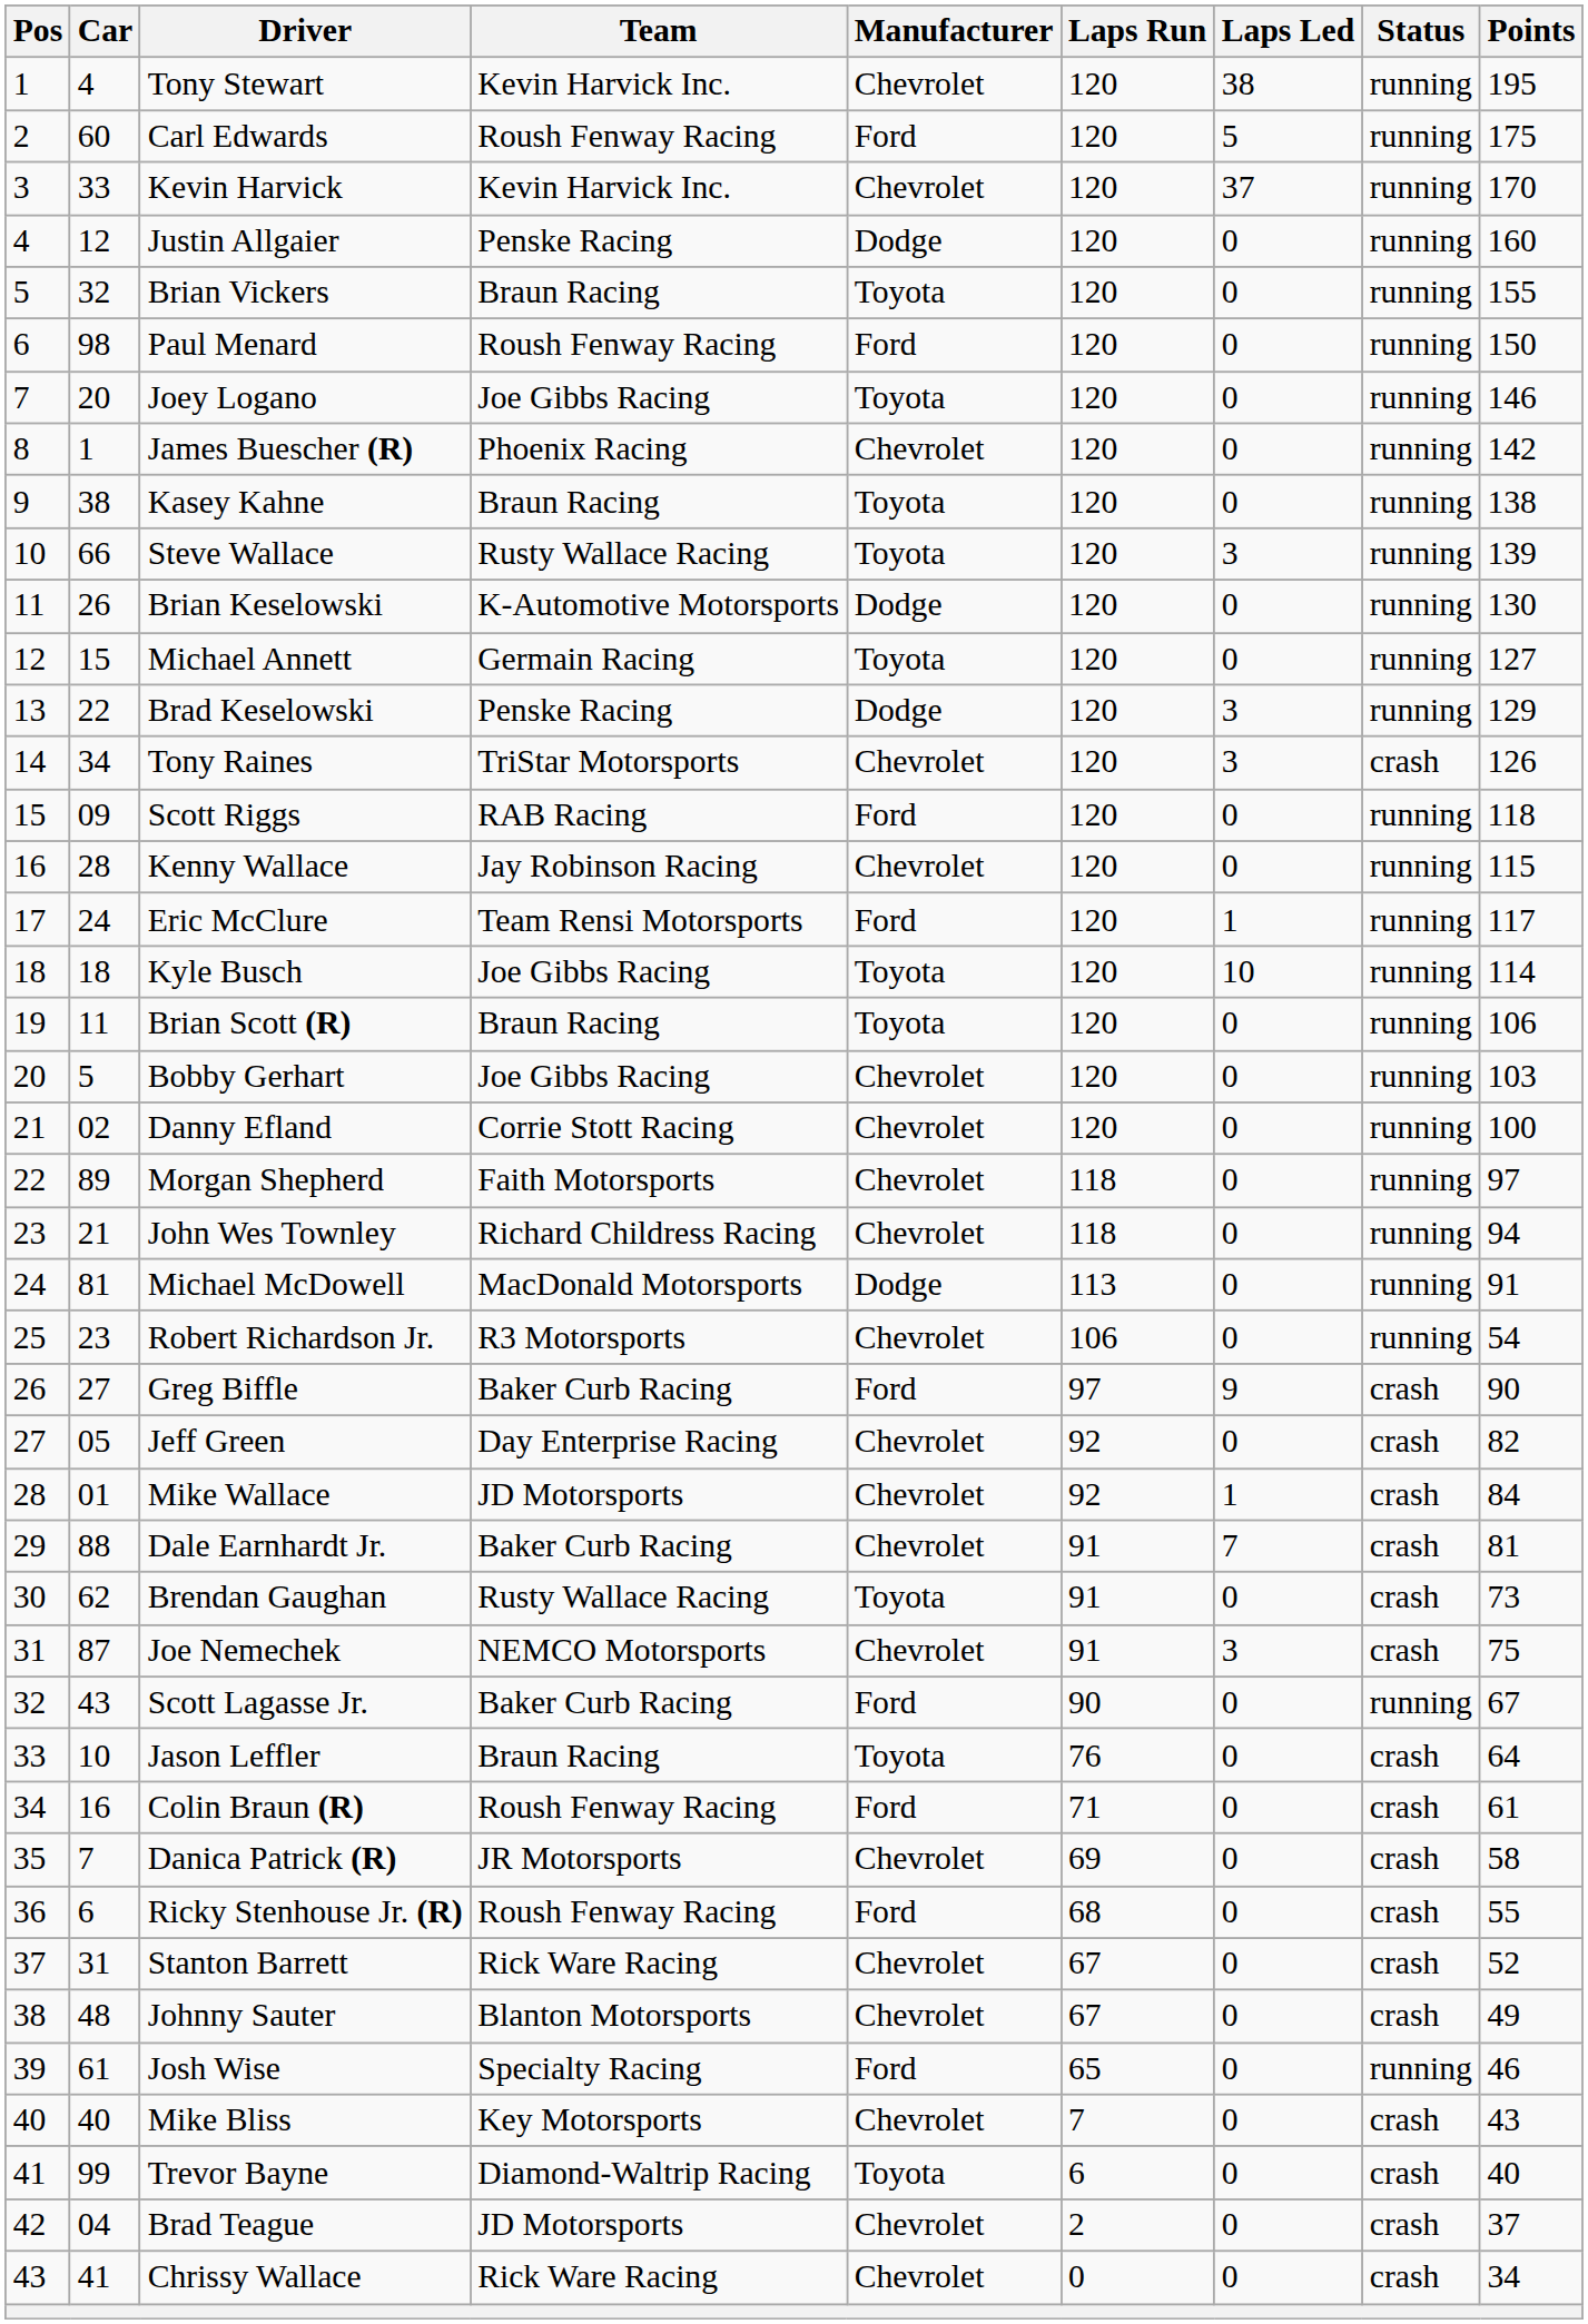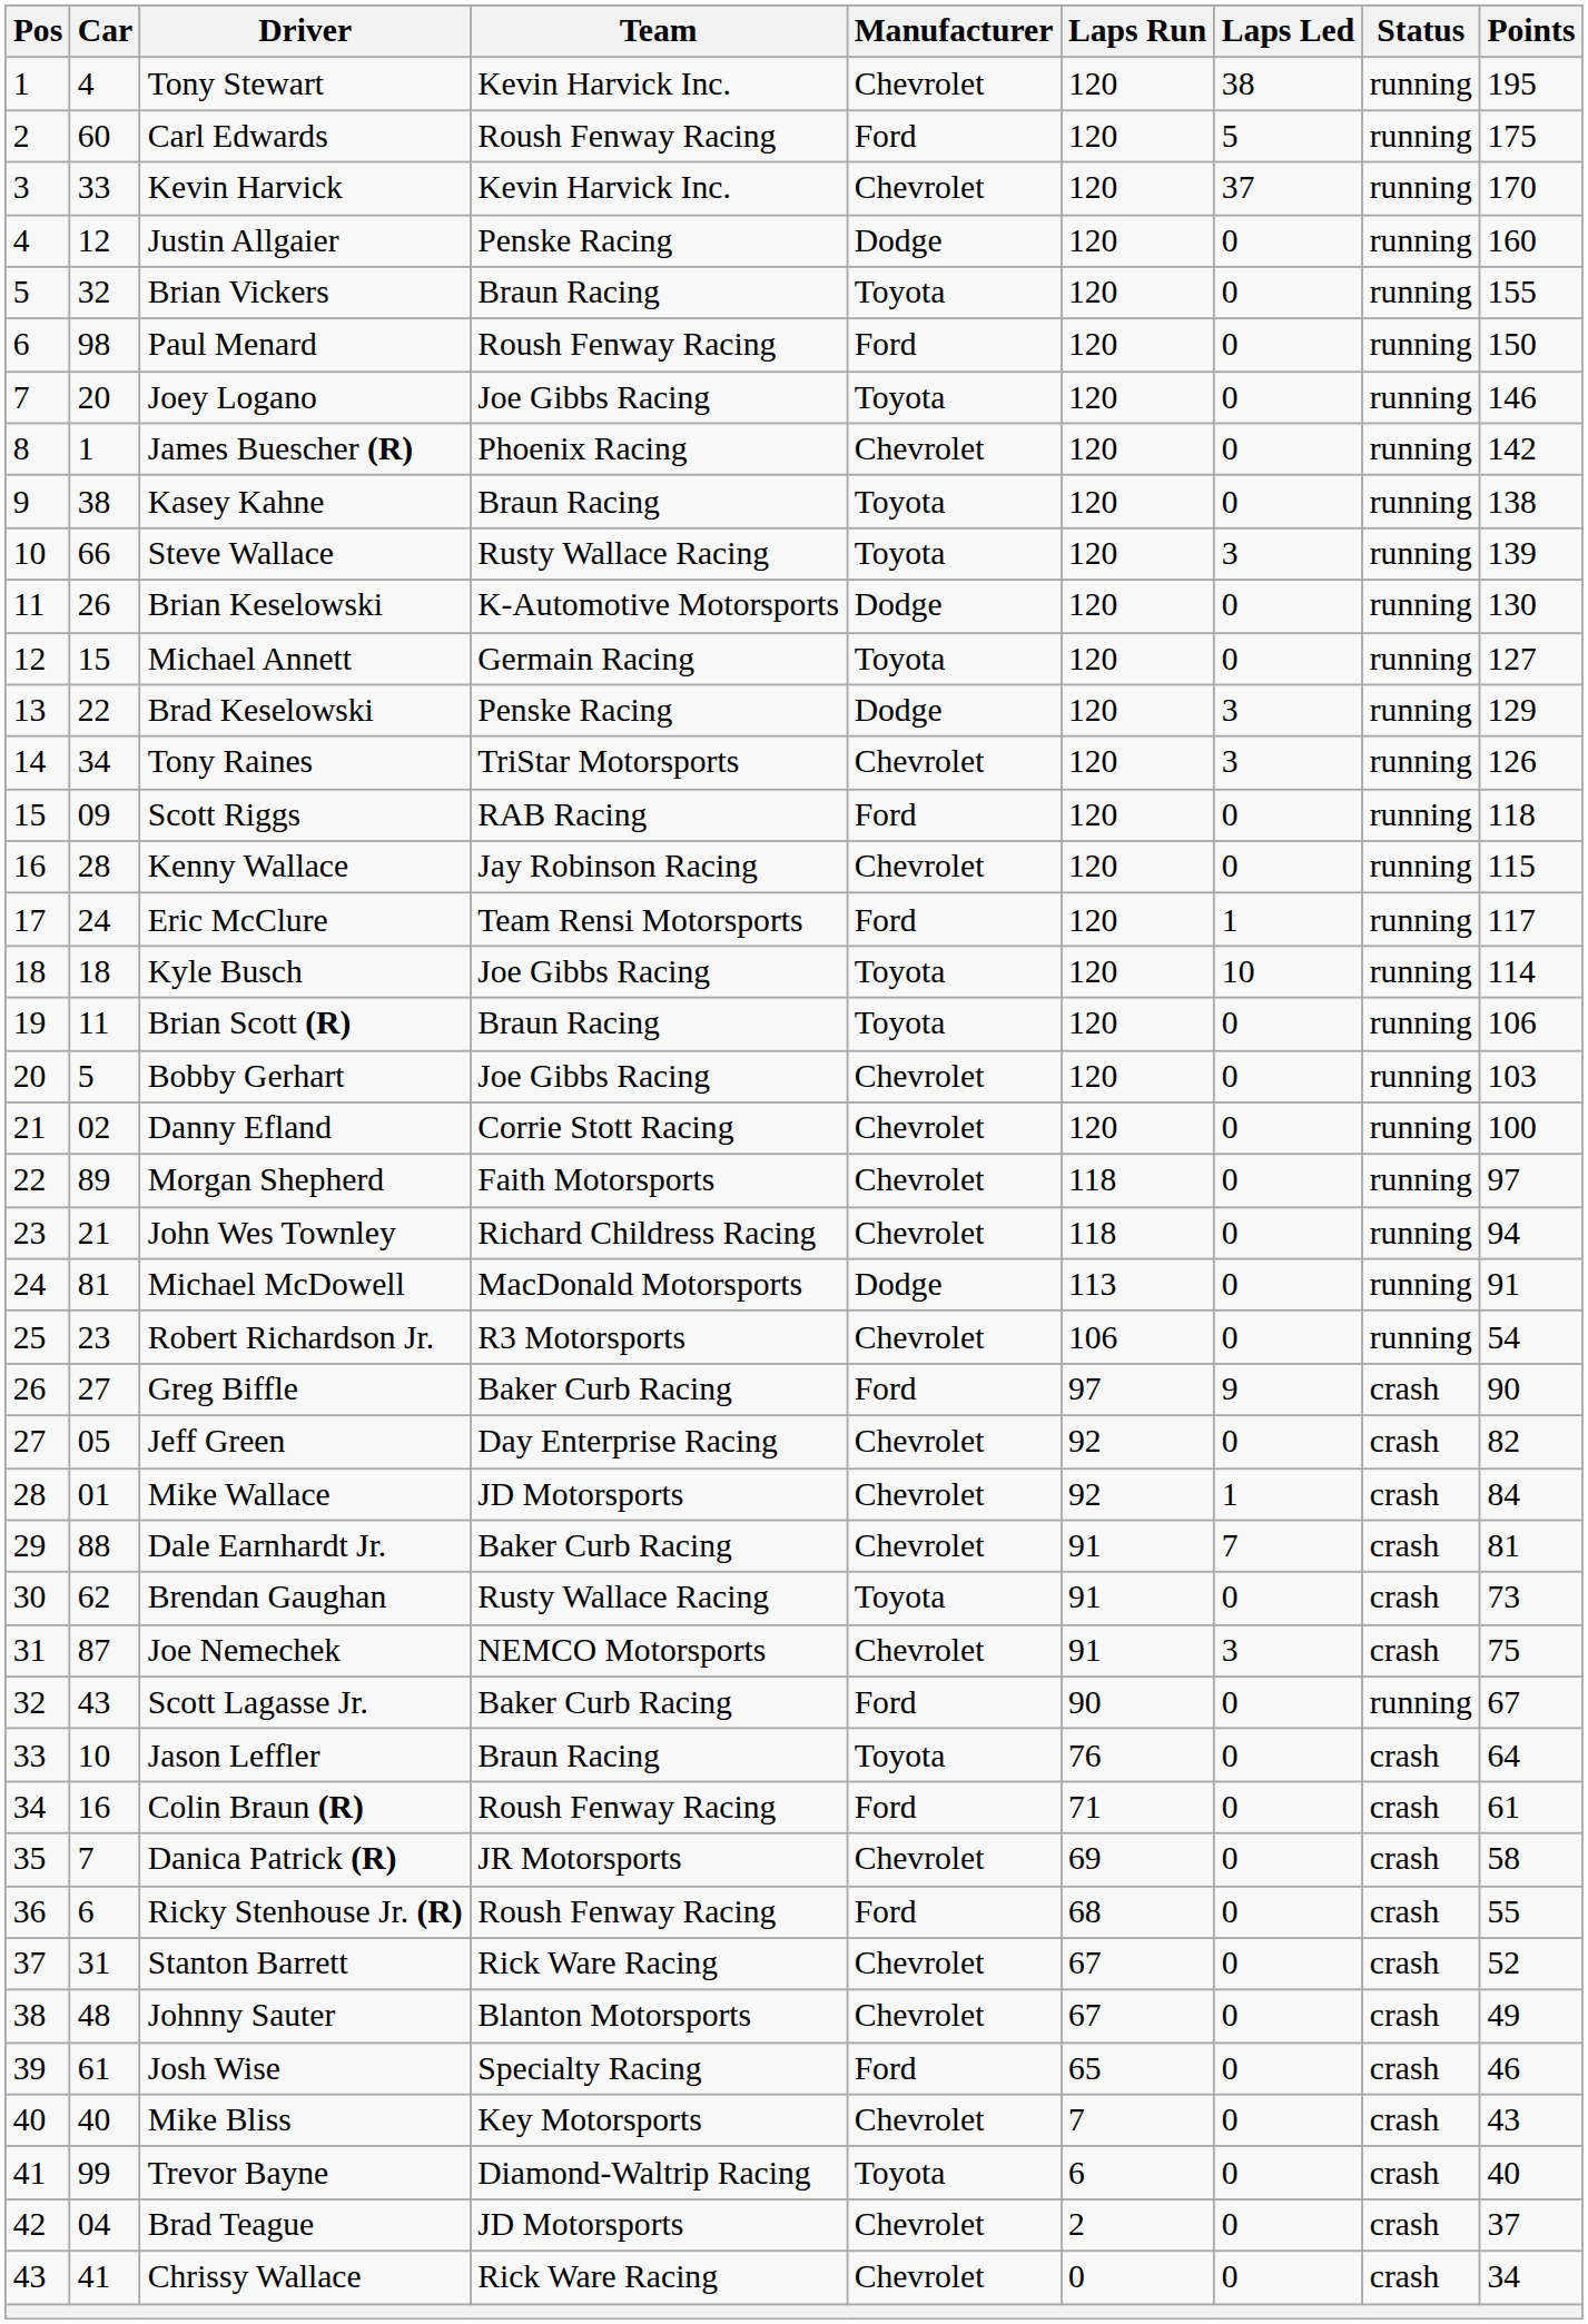 <table class="sortable wikitable" border="1">
 <tr>
 <th>Pos</th>
 <th>Car</th>
 <th>Driver</th>
 <th>Team</th>
 <th>Manufacturer</th>
 <th>Laps Run</th>
 <th>Laps Led</th>
 <th>Status</th>
 <th>Points</th>
 </tr>
 <tr>
 <td>1</td>
 <td>4</td>
 <td>Tony Stewart</td>
 <td>Kevin Harvick Inc.</td>
 <td>Chevrolet</td>
 <td>120</td>
 <td>38</td>
 <td>running</td>
 <td>195</td>
 </tr>
 <tr>
 <td>2</td>
 <td>60</td>
 <td>Carl Edwards</td>
 <td>Roush Fenway Racing</td>
 <td>Ford</td>
 <td>120</td>
 <td>5</td>
 <td>running</td>
 <td>175</td>
 </tr>
 <tr>
 <td>3</td>
 <td>33</td>
 <td>Kevin Harvick</td>
 <td>Kevin Harvick Inc.</td>
 <td>Chevrolet</td>
 <td>120</td>
 <td>37</td>
 <td>running</td>
 <td>170</td>
 </tr>
 <tr>
 <td>4</td>
 <td>12</td>
 <td>Justin Allgaier</td>
 <td>Penske Racing</td>
 <td>Dodge</td>
 <td>120</td>
 <td>0</td>
 <td>running</td>
 <td>160</td>
 </tr>
 <tr>
 <td>5</td>
 <td>32</td>
 <td>Brian Vickers</td>
 <td>Braun Racing</td>
 <td>Toyota</td>
 <td>120</td>
 <td>0</td>
 <td>running</td>
 <td>155</td>
 </tr>
 <tr>
 <td>6</td>
 <td>98</td>
 <td>Paul Menard</td>
 <td>Roush Fenway Racing</td>
 <td>Ford</td>
 <td>120</td>
 <td>0</td>
 <td>running</td>
 <td>150</td>
 </tr>
 <tr>
 <td>7</td>
 <td>20</td>
 <td>Joey Logano</td>
 <td>Joe Gibbs Racing</td>
 <td>Toyota</td>
 <td>120</td>
 <td>0</td>
 <td>running</td>
 <td>146</td>
 </tr>
 <tr>
 <td>8</td>
 <td>1</td>
 <td>James Buescher <strong>(R)</strong></td>
 <td>Phoenix Racing</td>
 <td>Chevrolet</td>
 <td>120</td>
 <td>0</td>
 <td>running</td>
 <td>142</td>
 </tr>
 <tr>
 <td>9</td>
 <td>38</td>
 <td>Kasey Kahne</td>
 <td>Braun Racing</td>
 <td>Toyota</td>
 <td>120</td>
 <td>0</td>
 <td>running</td>
 <td>138</td>
 </tr>
 <tr>
 <td>10</td>
 <td>66</td>
 <td>Steve Wallace</td>
 <td>Rusty Wallace Racing</td>
 <td>Toyota</td>
 <td>120</td>
 <td>3</td>
 <td>running</td>
 <td>139</td>
 </tr>
 <tr>
 <td>11</td>
 <td>26</td>
 <td>Brian Keselowski</td>
 <td>K-Automotive Motorsports</td>
 <td>Dodge</td>
 <td>120</td>
 <td>0</td>
 <td>running</td>
 <td>130</td>
 </tr>
 <tr>
 <td>12</td>
 <td>15</td>
 <td>Michael Annett</td>
 <td>Germain Racing</td>
 <td>Toyota</td>
 <td>120</td>
 <td>0</td>
 <td>running</td>
 <td>127</td>
 </tr>
 <tr>
 <td>13</td>
 <td>22</td>
 <td>Brad Keselowski</td>
 <td>Penske Racing</td>
 <td>Dodge</td>
 <td>120</td>
 <td>3</td>
 <td>running</td>
 <td>129</td>
 </tr>
 <tr>
 <td>14</td>
 <td>34</td>
 <td>Tony Raines</td>
 <td>TriStar Motorsports</td>
 <td>Chevrolet</td>
 <td>120</td>
 <td>3</td>
-<td>crash</td>
+<td>running</td>
 <td>126</td>
 </tr>
 <tr>
 <td>15</td>
 <td>09</td>
 <td>Scott Riggs</td>
 <td>RAB Racing</td>
 <td>Ford</td>
 <td>120</td>
 <td>0</td>
 <td>running</td>
 <td>118</td>
 </tr>
 <tr>
 <td>16</td>
 <td>28</td>
 <td>Kenny Wallace</td>
 <td>Jay Robinson Racing</td>
 <td>Chevrolet</td>
 <td>120</td>
 <td>0</td>
 <td>running</td>
 <td>115</td>
 </tr>
 <tr>
 <td>17</td>
 <td>24</td>
 <td>Eric McClure</td>
 <td>Team Rensi Motorsports</td>
 <td>Ford</td>
 <td>120</td>
 <td>1</td>
 <td>running</td>
 <td>117</td>
 </tr>
 <tr>
 <td>18</td>
 <td>18</td>
 <td>Kyle Busch</td>
 <td>Joe Gibbs Racing</td>
 <td>Toyota</td>
 <td>120</td>
 <td>10</td>
 <td>running</td>
 <td>114</td>
 </tr>
 <tr>
 <td>19</td>
 <td>11</td>
 <td>Brian Scott <strong>(R)</strong></td>
 <td>Braun Racing</td>
 <td>Toyota</td>
 <td>120</td>
 <td>0</td>
 <td>running</td>
 <td>106</td>
 </tr>
 <tr>
 <td>20</td>
 <td>5</td>
 <td>Bobby Gerhart</td>
 <td>Joe Gibbs Racing</td>
 <td>Chevrolet</td>
 <td>120</td>
 <td>0</td>
 <td>running</td>
 <td>103</td>
 </tr>
 <tr>
 <td>21</td>
 <td>02</td>
 <td>Danny Efland</td>
 <td>Corrie Stott Racing</td>
 <td>Chevrolet</td>
 <td>120</td>
 <td>0</td>
 <td>running</td>
 <td>100</td>
 </tr>
 <tr>
 <td>22</td>
 <td>89</td>
 <td>Morgan Shepherd</td>
 <td>Faith Motorsports</td>
 <td>Chevrolet</td>
 <td>118</td>
 <td>0</td>
 <td>running</td>
 <td>97</td>
 </tr>
 <tr>
 <td>23</td>
 <td>21</td>
 <td>John Wes Townley</td>
 <td>Richard Childress Racing</td>
 <td>Chevrolet</td>
 <td>118</td>
 <td>0</td>
 <td>running</td>
 <td>94</td>
 </tr>
 <tr>
 <td>24</td>
 <td>81</td>
 <td>Michael McDowell</td>
 <td>MacDonald Motorsports</td>
 <td>Dodge</td>
 <td>113</td>
 <td>0</td>
 <td>running</td>
 <td>91</td>
 </tr>
 <tr>
 <td>25</td>
 <td>23</td>
 <td>Robert Richardson Jr.</td>
 <td>R3 Motorsports</td>
 <td>Chevrolet</td>
 <td>106</td>
 <td>0</td>
 <td>running</td>
 <td>54</td>
 </tr>
 <tr>
 <td>26</td>
 <td>27</td>
 <td>Greg Biffle</td>
 <td>Baker Curb Racing</td>
 <td>Ford</td>
 <td>97</td>
 <td>9</td>
 <td>crash</td>
 <td>90</td>
 </tr>
 <tr>
 <td>27</td>
 <td>05</td>
 <td>Jeff Green</td>
 <td>Day Enterprise Racing</td>
 <td>Chevrolet</td>
 <td>92</td>
 <td>0</td>
 <td>crash</td>
 <td>82</td>
 </tr>
 <tr>
 <td>28</td>
 <td>01</td>
 <td>Mike Wallace</td>
 <td>JD Motorsports</td>
 <td>Chevrolet</td>
 <td>92</td>
 <td>1</td>
 <td>crash</td>
 <td>84</td>
 </tr>
 <tr>
 <td>29</td>
 <td>88</td>
 <td>Dale Earnhardt Jr.</td>
 <td>Baker Curb Racing</td>
 <td>Chevrolet</td>
 <td>91</td>
 <td>7</td>
 <td>crash</td>
 <td>81</td>
 </tr>
 <tr>
 <td>30</td>
 <td>62</td>
 <td>Brendan Gaughan</td>
 <td>Rusty Wallace Racing</td>
 <td>Toyota</td>
 <td>91</td>
 <td>0</td>
 <td>crash</td>
 <td>73</td>
 </tr>
 <tr>
 <td>31</td>
 <td>87</td>
 <td>Joe Nemechek</td>
 <td>NEMCO Motorsports</td>
 <td>Chevrolet</td>
 <td>91</td>
 <td>3</td>
 <td>crash</td>
 <td>75</td>
 </tr>
 <tr>
 <td>32</td>
 <td>43</td>
 <td>Scott Lagasse Jr.</td>
 <td>Baker Curb Racing</td>
 <td>Ford</td>
 <td>90</td>
 <td>0</td>
 <td>running</td>
 <td>67</td>
 </tr>
 <tr>
 <td>33</td>
 <td>10</td>
 <td>Jason Leffler</td>
 <td>Braun Racing</td>
 <td>Toyota</td>
 <td>76</td>
 <td>0</td>
 <td>crash</td>
 <td>64</td>
 </tr>
 <tr>
 <td>34</td>
 <td>16</td>
 <td>Colin Braun <strong>(R)</strong></td>
 <td>Roush Fenway Racing</td>
 <td>Ford</td>
 <td>71</td>
 <td>0</td>
 <td>crash</td>
 <td>61</td>
 </tr>
 <tr>
 <td>35</td>
 <td>7</td>
 <td>Danica Patrick <strong>(R)</strong></td>
 <td>JR Motorsports</td>
 <td>Chevrolet</td>
 <td>69</td>
 <td>0</td>
 <td>crash</td>
 <td>58</td>
 </tr>
 <tr>
 <td>36</td>
 <td>6</td>
 <td>Ricky Stenhouse Jr. <strong>(R)</strong></td>
 <td>Roush Fenway Racing</td>
 <td>Ford</td>
 <td>68</td>
 <td>0</td>
 <td>crash</td>
 <td>55</td>
 </tr>
 <tr>
 <td>37</td>
 <td>31</td>
 <td>Stanton Barrett</td>
 <td>Rick Ware Racing</td>
 <td>Chevrolet</td>
 <td>67</td>
 <td>0</td>
 <td>crash</td>
 <td>52</td>
 </tr>
 <tr>
 <td>38</td>
 <td>48</td>
 <td>Johnny Sauter</td>
 <td>Blanton Motorsports</td>
 <td>Chevrolet</td>
 <td>67</td>
 <td>0</td>
 <td>crash</td>
 <td>49</td>
 </tr>
 <tr>
 <td>39</td>
 <td>61</td>
 <td>Josh Wise</td>
 <td>Specialty Racing</td>
 <td>Ford</td>
 <td>65</td>
 <td>0</td>
-<td>running</td>
+<td>crash</td>
 <td>46</td>
 </tr>
 <tr>
 <td>40</td>
 <td>40</td>
 <td>Mike Bliss</td>
 <td>Key Motorsports</td>
 <td>Chevrolet</td>
 <td>7</td>
 <td>0</td>
 <td>crash</td>
 <td>43</td>
 </tr>
 <tr>
 <td>41</td>
 <td>99</td>
 <td>Trevor Bayne</td>
 <td>Diamond-Waltrip Racing</td>
 <td>Toyota</td>
 <td>6</td>
 <td>0</td>
 <td>crash</td>
 <td>40</td>
 </tr>
 <tr>
 <td>42</td>
 <td>04</td>
 <td>Brad Teague</td>
 <td>JD Motorsports</td>
 <td>Chevrolet</td>
 <td>2</td>
 <td>0</td>
 <td>crash</td>
 <td>37</td>
 </tr>
 <tr>
 <td>43</td>
 <td>41</td>
 <td>Chrissy Wallace</td>
 <td>Rick Ware Racing</td>
 <td>Chevrolet</td>
 <td>0</td>
 <td>0</td>
 <td>crash</td>
 <td>34</td>
 </tr>
 <tr>
 <th colspan="9"></th>
 </tr>
 </table>
